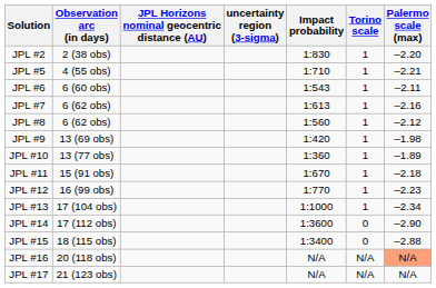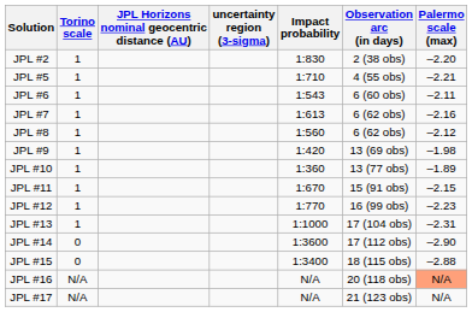 <table class="wikitable sortable" style="text-align:center; font-size: 0.9em;">
 <tr>
 <th>Solution</th>
-<th><a href='#'>Observation<br>arc</a><br>(in days)</th>
+<th><a href='#'>Torino<br>scale</a></th>
 <th><a href='#'>JPL Horizons</a><br><a href='#'>nominal</a> geocentric<br>distance (<a href='#'>AU</a>)</th>
 <th>uncertainty<br>region<br>(<a href='#'>3-sigma</a>)</th>
 <th>Impact<br>probability</th>
-<th><a href='#'>Torino<br>scale</a></th>
+<th><a href='#'>Observation<br>arc</a><br>(in days)</th>
 <th><a href='#'>Palermo<br>scale</a><br>(max)</th>
 </tr>
 <tr>
 <td>JPL #2 </td>
-<td>2 (38 obs)</td>
+<td>1</td>
 <td></td>
 <td></td>
 <td>1:830</td>
-<td>1</td>
+<td>2 (38 obs)</td>
 <td>–2.20</td>
 </tr>
 <tr>
 <td>JPL #5 </td>
-<td>4 (55 obs)</td>
+<td>1</td>
 <td></td>
 <td></td>
 <td>1:710</td>
-<td>1</td>
+<td>4 (55 obs)</td>
 <td>–2.21</td>
 </tr>
 <tr>
 <td>JPL #6 </td>
-<td>6 (60 obs)</td>
+<td>1</td>
 <td></td>
 <td></td>
 <td>1:543</td>
-<td>1</td>
+<td>6 (60 obs)</td>
 <td>–2.11</td>
 </tr>
 <tr>
 <td>JPL #7 </td>
-<td>6 (62 obs)</td>
+<td>1</td>
 <td></td>
 <td></td>
 <td>1:613</td>
-<td>1</td>
+<td>6 (62 obs)</td>
 <td>–2.16</td>
 </tr>
 <tr>
 <td>JPL #8 </td>
-<td>6 (62 obs)</td>
+<td>1</td>
 <td></td>
 <td></td>
 <td>1:560</td>
-<td>1</td>
+<td>6 (62 obs)</td>
 <td>–2.12</td>
 </tr>
 <tr>
 <td>JPL #9 </td>
-<td>13 (69 obs)</td>
+<td>1</td>
 <td></td>
 <td></td>
 <td>1:420</td>
-<td>1</td>
+<td>13 (69 obs)</td>
 <td>–1.98</td>
 </tr>
 <tr>
 <td>JPL #10 </td>
-<td>13 (77 obs)</td>
+<td>1</td>
 <td></td>
 <td></td>
 <td>1:360</td>
-<td>1</td>
+<td>13 (77 obs)</td>
 <td>–1.89</td>
 </tr>
 <tr>
 <td>JPL #11 </td>
-<td>15 (91 obs)</td>
+<td>1</td>
 <td></td>
 <td></td>
 <td>1:670</td>
-<td>1</td>
-<td>–2.18</td>
+<td>15 (91 obs)</td>
+<td>–2.15</td>
 </tr>
 <tr>
 <td>JPL #12 </td>
-<td>16 (99 obs)</td>
+<td>1</td>
 <td></td>
 <td></td>
 <td>1:770</td>
-<td>1</td>
+<td>16 (99 obs)</td>
 <td>–2.23</td>
 </tr>
 <tr>
 <td>JPL #13 </td>
-<td>17 (104 obs)</td>
+<td>1</td>
 <td></td>
 <td></td>
 <td>1:1000</td>
-<td>1</td>
-<td>–2.34</td>
+<td>17 (104 obs)</td>
+<td>–2.31</td>
 </tr>
 <tr>
 <td>JPL #14 </td>
-<td>17 (112 obs)</td>
+<td>0</td>
 <td></td>
 <td></td>
 <td>1:3600</td>
-<td>0</td>
+<td>17 (112 obs)</td>
 <td>–2.90</td>
 </tr>
 <tr>
 <td>JPL #15 </td>
-<td>18 (115 obs)</td>
+<td>0</td>
 <td></td>
 <td></td>
 <td>1:3400</td>
-<td>0</td>
+<td>18 (115 obs)</td>
 <td>–2.88</td>
 </tr>
 <tr>
 <td>JPL #16 </td>
-<td>20 (118 obs)</td>
+<td>N/A</td>
 <td></td>
 <td></td>
 <td>N/A</td>
-<td>N/A</td>
+<td>20 (118 obs)</td>
 <td style="background: lightsalmon;">N/A</td>
 </tr>
 <tr>
 <td>JPL #17 </td>
-<td>21 (123 obs)</td>
+<td>N/A</td>
 <td></td>
 <td></td>
 <td>N/A</td>
-<td>N/A</td>
+<td>21 (123 obs)</td>
 <td>N/A</td>
 </tr>
 </table>
